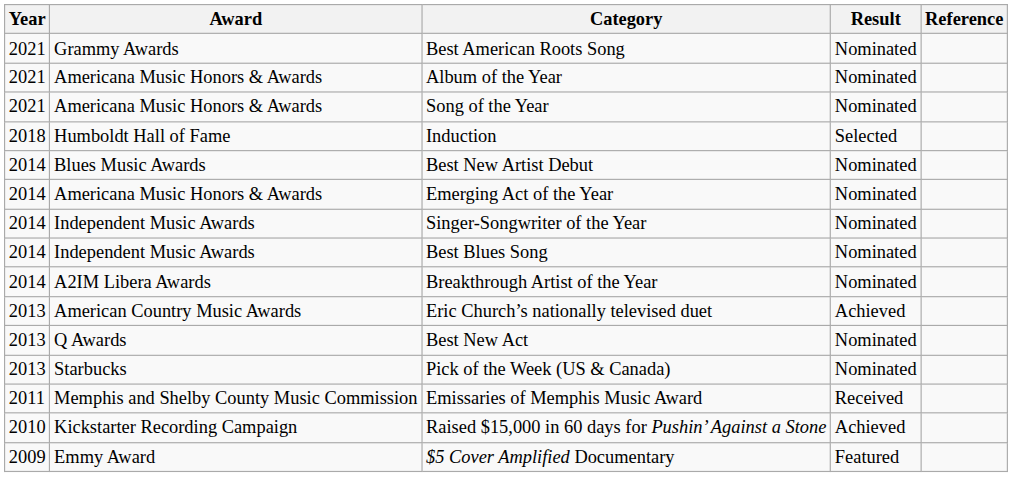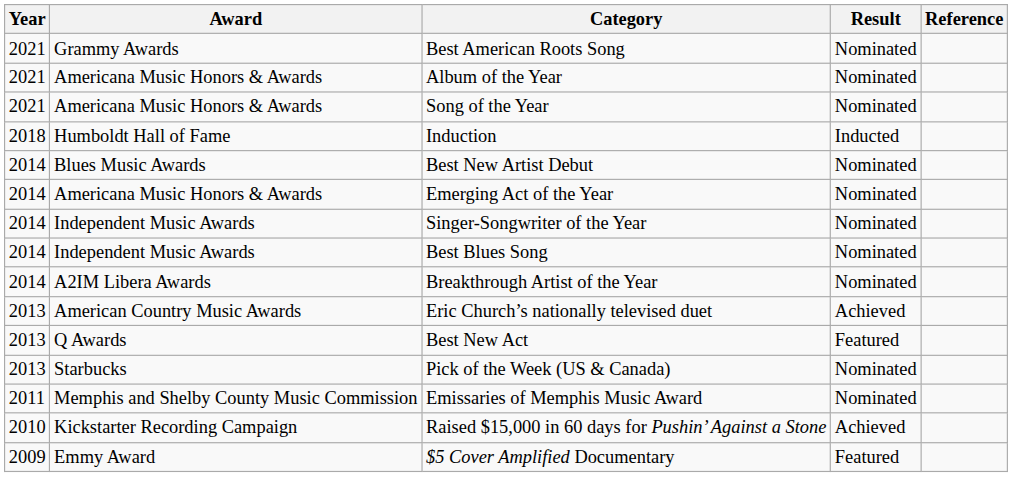 <table class="wikitable">
 <tr>
 <th>Year</th>
 <th>Award</th>
 <th>Category</th>
 <th>Result</th>
 <th>Reference</th>
 </tr>
 <tr>
 <td>2021</td>
 <td>Grammy Awards</td>
 <td>Best American Roots Song</td>
 <td>Nominated</td>
 <td></td>
 </tr>
 <tr>
 <td>2021</td>
 <td>Americana Music Honors & Awards</td>
 <td>Album of the Year</td>
 <td>Nominated</td>
 <td></td>
 </tr>
 <tr>
 <td>2021</td>
 <td>Americana Music Honors & Awards</td>
 <td>Song of the Year</td>
 <td>Nominated</td>
 <td></td>
 </tr>
 <tr>
 <td>2018</td>
 <td>Humboldt Hall of Fame</td>
 <td>Induction</td>
-<td>Selected</td>
+<td>Inducted</td>
 <td></td>
 </tr>
 <tr>
 <td>2014</td>
 <td>Blues Music Awards</td>
 <td>Best New Artist Debut</td>
 <td>Nominated</td>
 <td></td>
 </tr>
 <tr>
 <td>2014</td>
 <td>Americana Music Honors & Awards</td>
 <td>Emerging Act of the Year</td>
 <td>Nominated</td>
 <td></td>
 </tr>
 <tr>
 <td>2014</td>
 <td>Independent Music Awards</td>
 <td>Singer-Songwriter of the Year</td>
 <td>Nominated</td>
 <td></td>
 </tr>
 <tr>
 <td>2014</td>
 <td>Independent Music Awards</td>
 <td>Best Blues Song</td>
 <td>Nominated</td>
 <td></td>
 </tr>
 <tr>
 <td>2014</td>
 <td>A2IM Libera Awards</td>
 <td>Breakthrough Artist of the Year</td>
 <td>Nominated</td>
 <td></td>
 </tr>
 <tr>
 <td>2013</td>
 <td>American Country Music Awards</td>
 <td>Eric Church’s nationally televised duet</td>
 <td>Achieved</td>
 <td></td>
 </tr>
 <tr>
 <td>2013</td>
 <td>Q Awards</td>
 <td>Best New Act</td>
-<td>Nominated</td>
+<td>Featured</td>
 <td></td>
 </tr>
 <tr>
 <td>2013</td>
 <td>Starbucks</td>
 <td>Pick of the Week (US & Canada)</td>
 <td>Nominated</td>
 <td></td>
 </tr>
 <tr>
 <td>2011</td>
 <td>Memphis and Shelby County Music Commission</td>
 <td>Emissaries of Memphis Music Award</td>
-<td>Received</td>
+<td>Nominated</td>
 <td></td>
 </tr>
 <tr>
 <td>2010</td>
 <td>Kickstarter Recording Campaign</td>
 <td>Raised $15,000 in 60 days for <em>Pushin’ Against a Stone</em></td>
 <td>Achieved</td>
 <td></td>
 </tr>
 <tr>
 <td>2009</td>
 <td>Emmy Award</td>
 <td><em>$5 Cover Amplified</em> Documentary</td>
 <td>Featured</td>
 <td></td>
 </tr>
 </table>
